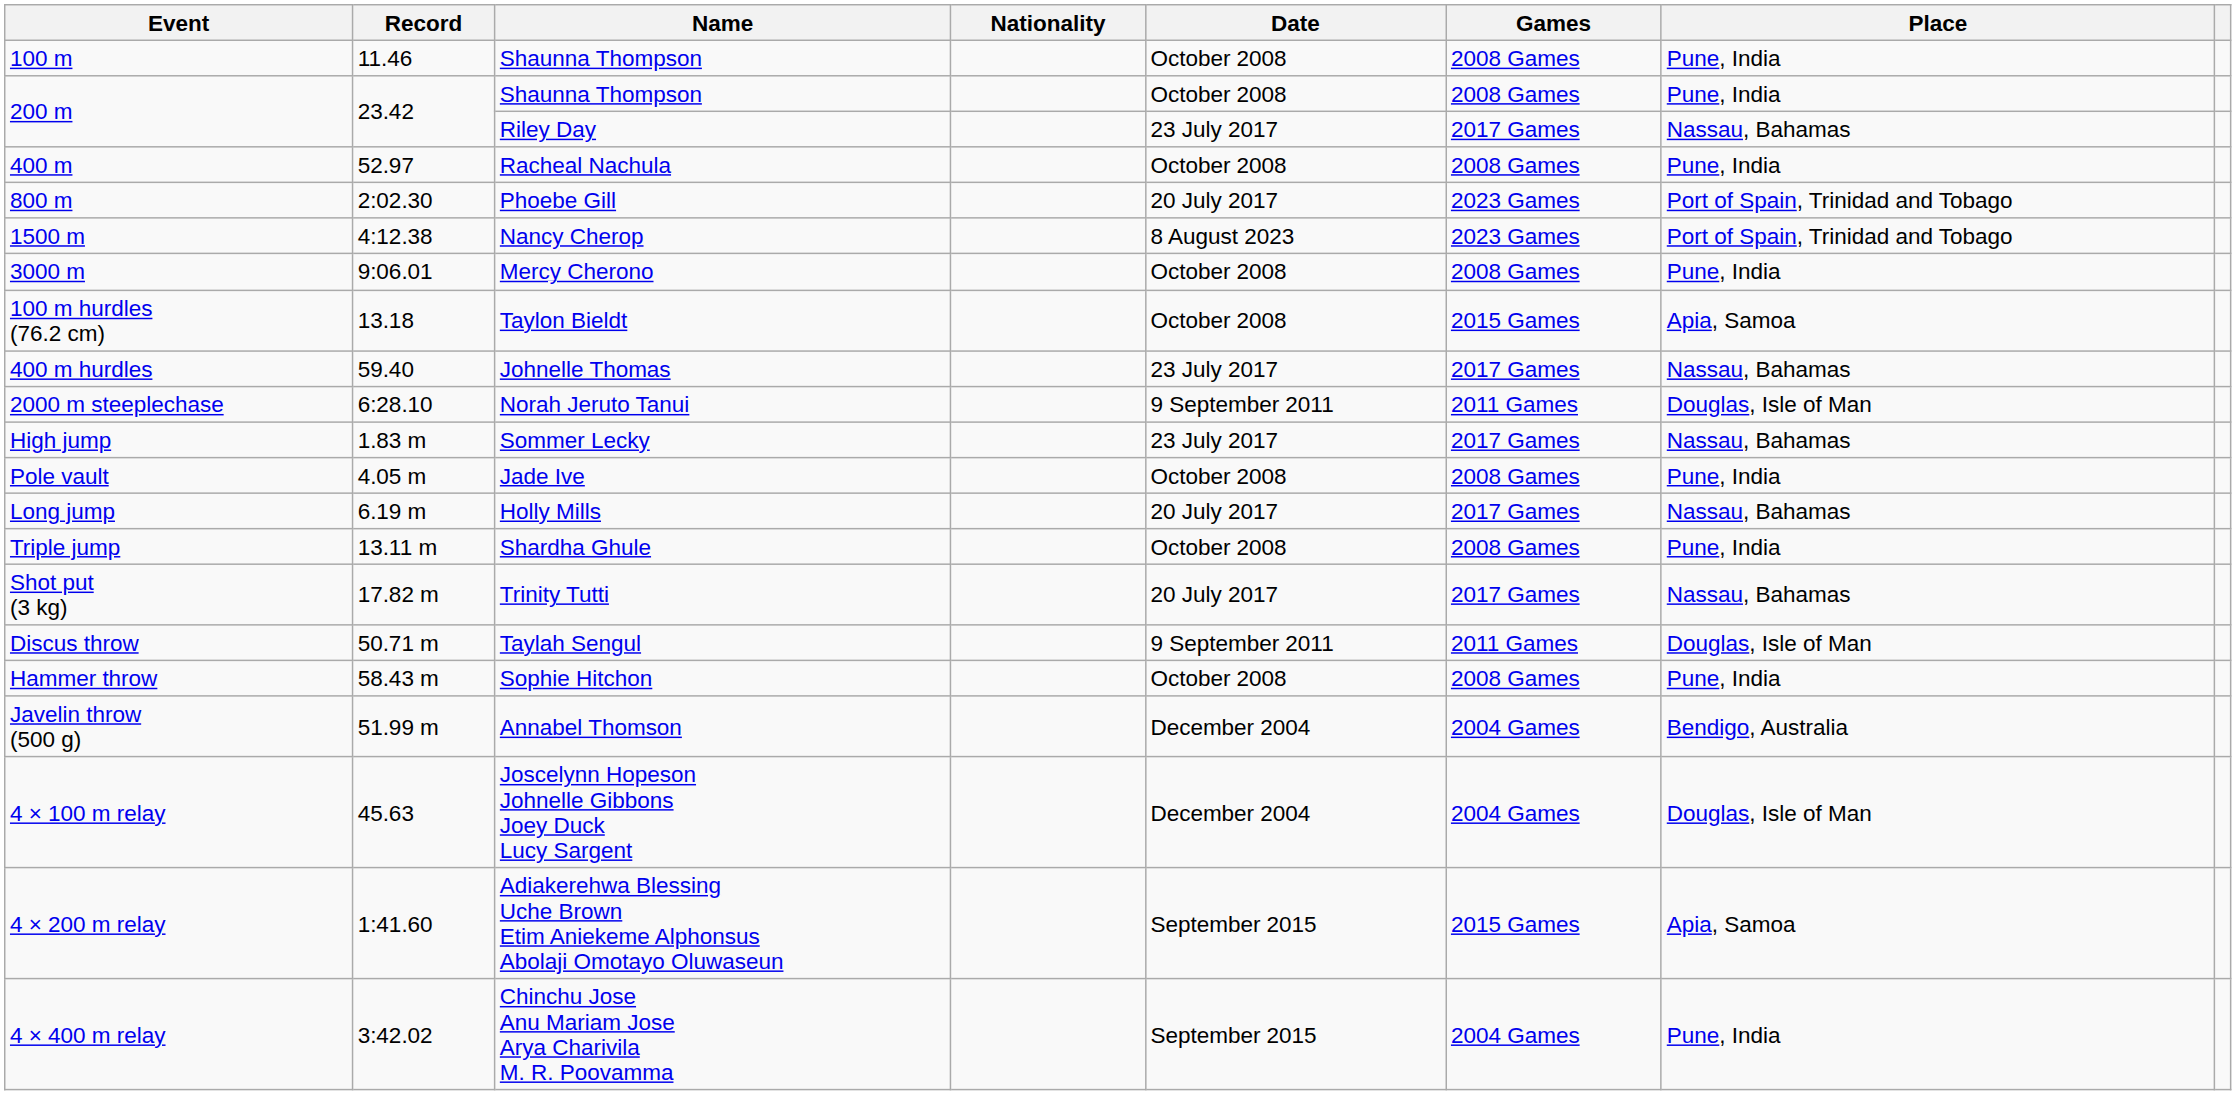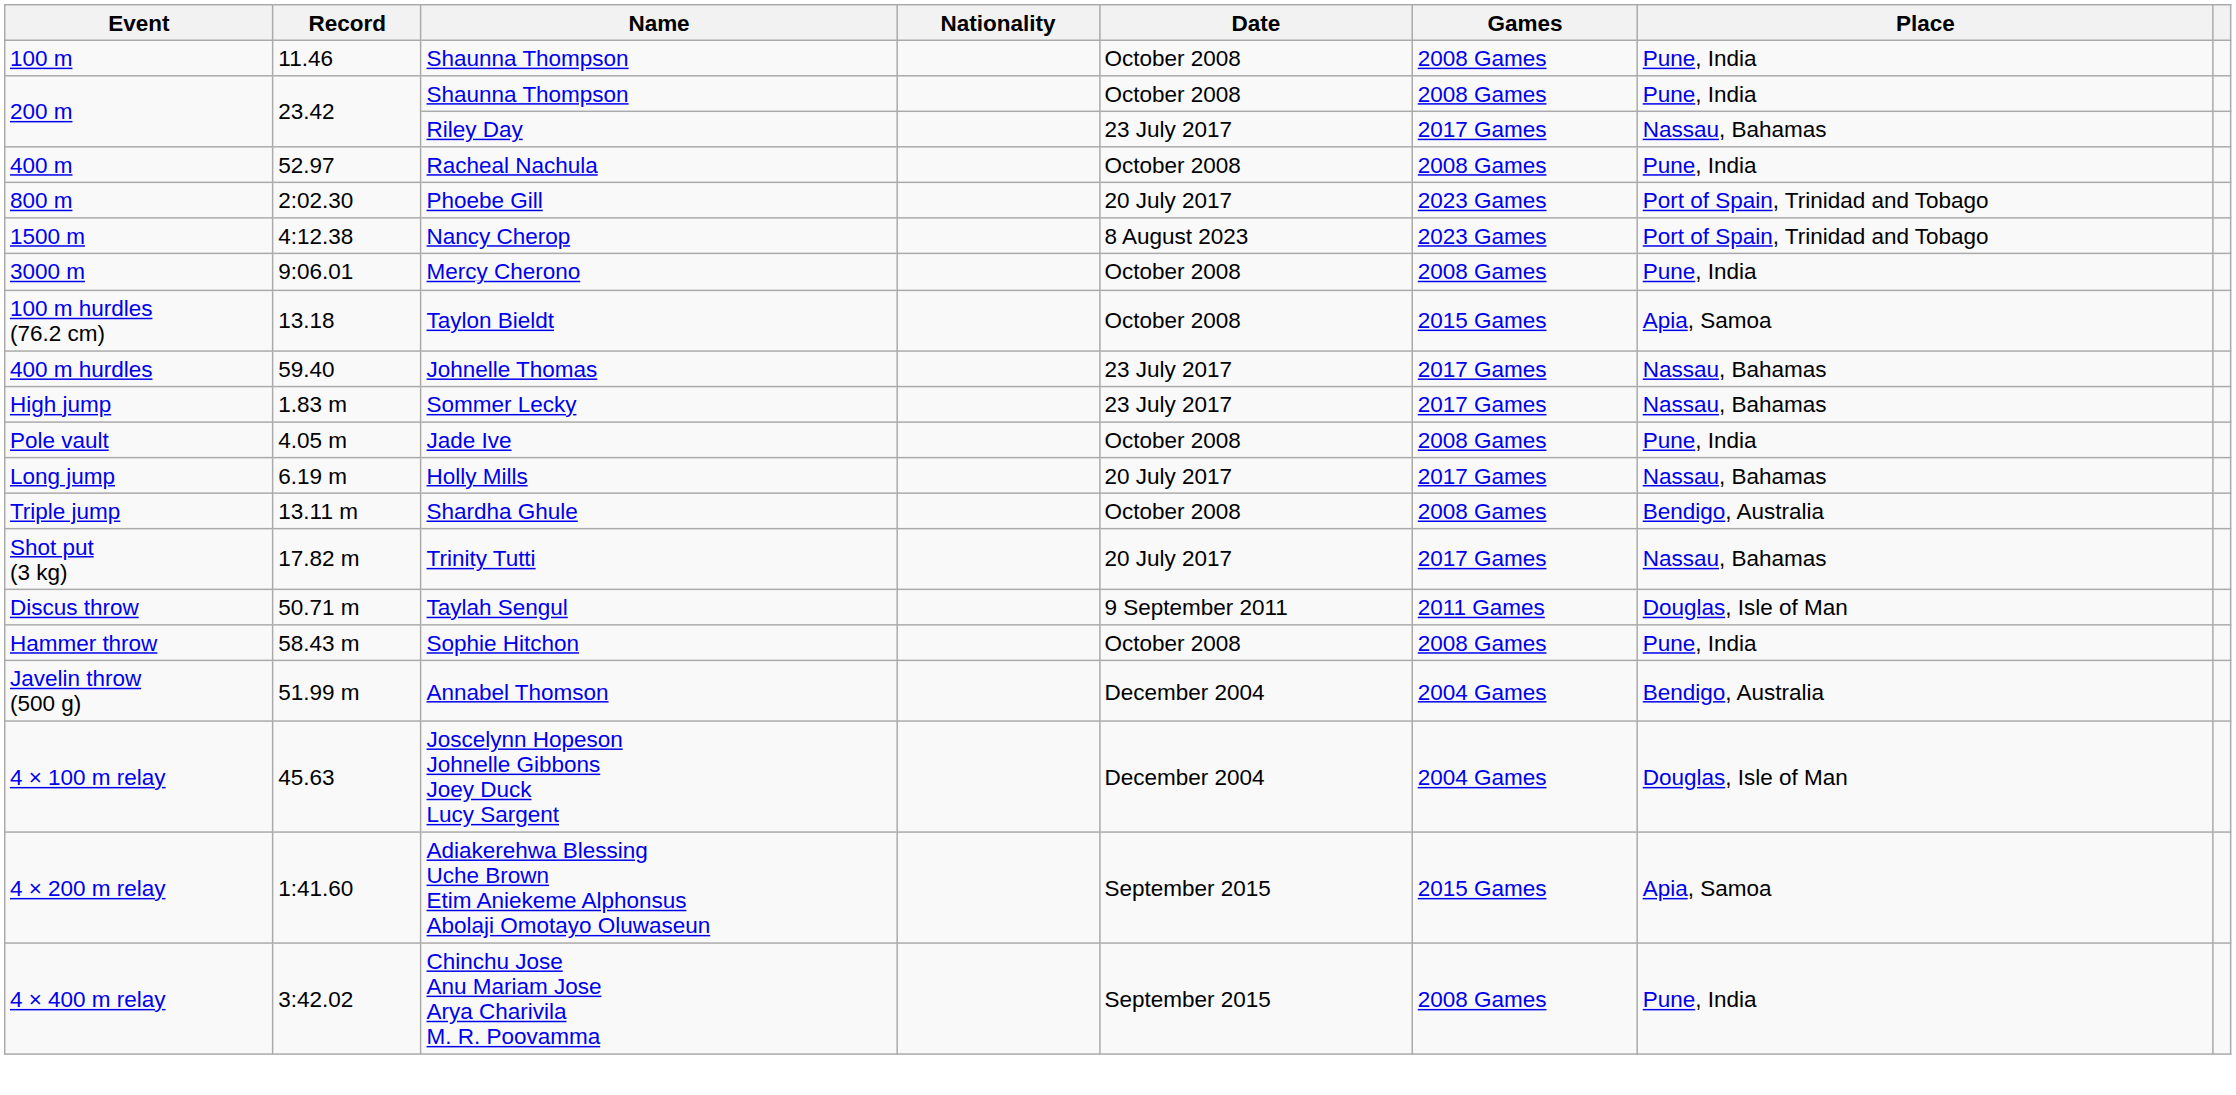 <table class="wikitable" style="font-size:95%; width: 95%;">
 <tr>
 <th>Event</th>
 <th>Record</th>
 <th>Name</th>
 <th>Nationality</th>
 <th>Date</th>
 <th>Games</th>
 <th>Place</th>
 <th></th>
 </tr>
 <tr>
 <td><a href='#'>100 m</a></td>
 <td>11.46</td>
 <td><a href='#'>Shaunna Thompson</a></td>
 <td></td>
 <td>October 2008</td>
 <td><a href='#'>2008 Games</a></td>
 <td><a href='#'>Pune</a>, India</td>
 <td></td>
 </tr>
 <tr>
 <td rowspan=2><a href='#'>200 m</a></td>
 <td rowspan=2>23.42</td>
 <td><a href='#'>Shaunna Thompson</a></td>
 <td></td>
 <td>October 2008</td>
 <td><a href='#'>2008 Games</a></td>
 <td><a href='#'>Pune</a>, India</td>
 <td></td>
 </tr>
 <tr>
 <td><a href='#'>Riley Day</a></td>
 <td></td>
 <td>23 July 2017</td>
 <td><a href='#'>2017 Games</a></td>
 <td><a href='#'>Nassau</a>, Bahamas</td>
 <td></td>
 </tr>
 <tr>
 <td><a href='#'>400 m</a></td>
 <td>52.97</td>
 <td><a href='#'>Racheal Nachula</a></td>
 <td></td>
 <td>October 2008</td>
 <td><a href='#'>2008 Games</a></td>
 <td><a href='#'>Pune</a>, India</td>
 <td></td>
 </tr>
 <tr>
 <td><a href='#'>800 m</a></td>
 <td>2:02.30</td>
 <td><a href='#'>Phoebe Gill</a></td>
 <td></td>
 <td>20 July 2017</td>
 <td><a href='#'>2023 Games</a></td>
 <td><a href='#'>Port of Spain</a>, Trinidad and Tobago</td>
 <td></td>
 </tr>
 <tr>
 <td><a href='#'>1500 m</a></td>
 <td>4:12.38</td>
 <td><a href='#'>Nancy Cherop</a></td>
 <td></td>
 <td>8 August 2023</td>
 <td><a href='#'>2023 Games</a></td>
 <td><a href='#'>Port of Spain</a>, Trinidad and Tobago</td>
 <td></td>
 </tr>
 <tr>
 <td><a href='#'>3000 m</a></td>
 <td>9:06.01</td>
 <td><a href='#'>Mercy Cherono</a></td>
 <td></td>
 <td>October 2008</td>
 <td><a href='#'>2008 Games</a></td>
 <td><a href='#'>Pune</a>, India</td>
 <td></td>
 </tr>
 <tr>
 <td><a href='#'>100 m hurdles</a><br>(76.2 cm)</td>
 <td>13.18 </td>
 <td><a href='#'>Taylon Bieldt</a></td>
 <td></td>
 <td>October 2008</td>
 <td><a href='#'>2015 Games</a></td>
 <td><a href='#'>Apia</a>, Samoa</td>
 <td></td>
 </tr>
 <tr>
 <td><a href='#'>400 m hurdles</a></td>
 <td>59.40</td>
 <td><a href='#'>Johnelle Thomas</a></td>
 <td></td>
 <td>23 July 2017</td>
 <td><a href='#'>2017 Games</a></td>
 <td><a href='#'>Nassau</a>, Bahamas</td>
 <td></td>
 </tr>
 <tr>
-<td><a href='#'>2000 m steeplechase</a></td>
-<td>6:28.10</td>
-<td><a href='#'>Norah Jeruto Tanui</a></td>
-<td></td>
-<td>9 September 2011</td>
-<td><a href='#'>2011 Games</a></td>
-<td><a href='#'>Douglas</a>, Isle of Man</td>
-<td></td>
-</tr>
-<tr>
 <td><a href='#'>High jump</a></td>
 <td>1.83 m</td>
 <td><a href='#'>Sommer Lecky</a></td>
 <td></td>
 <td>23 July 2017</td>
 <td><a href='#'>2017 Games</a></td>
 <td><a href='#'>Nassau</a>, Bahamas</td>
 <td></td>
 </tr>
 <tr>
 <td><a href='#'>Pole vault</a></td>
 <td>4.05 m</td>
 <td><a href='#'>Jade Ive</a></td>
 <td></td>
 <td>October 2008</td>
 <td><a href='#'>2008 Games</a></td>
 <td><a href='#'>Pune</a>, India</td>
 <td></td>
 </tr>
 <tr>
 <td><a href='#'>Long jump</a></td>
 <td>6.19 m</td>
 <td><a href='#'>Holly Mills</a></td>
 <td></td>
 <td>20 July 2017</td>
 <td><a href='#'>2017 Games</a></td>
 <td><a href='#'>Nassau</a>, Bahamas</td>
 <td></td>
 </tr>
 <tr>
 <td><a href='#'>Triple jump</a></td>
 <td>13.11 m</td>
 <td><a href='#'>Shardha Ghule</a></td>
 <td></td>
 <td>October 2008</td>
 <td><a href='#'>2008 Games</a></td>
-<td><a href='#'>Pune</a>, India</td>
+<td><a href='#'>Bendigo</a>, Australia</td>
 <td></td>
 </tr>
 <tr>
 <td><a href='#'>Shot put</a><br>(3 kg)</td>
 <td>17.82 m</td>
 <td><a href='#'>Trinity Tutti</a></td>
 <td></td>
 <td>20 July 2017</td>
 <td><a href='#'>2017 Games</a></td>
 <td><a href='#'>Nassau</a>, Bahamas</td>
 <td></td>
 </tr>
 <tr>
 <td><a href='#'>Discus throw</a></td>
 <td>50.71 m</td>
 <td><a href='#'>Taylah Sengul</a></td>
 <td></td>
 <td>9 September 2011</td>
 <td><a href='#'>2011 Games</a></td>
 <td><a href='#'>Douglas</a>, Isle of Man</td>
 <td></td>
 </tr>
 <tr>
 <td><a href='#'>Hammer throw</a></td>
 <td>58.43 m</td>
 <td><a href='#'>Sophie Hitchon</a></td>
 <td></td>
 <td>October 2008</td>
 <td><a href='#'>2008 Games</a></td>
 <td><a href='#'>Pune</a>, India</td>
 <td></td>
 </tr>
 <tr>
 <td><a href='#'>Javelin throw</a><br>(500 g)</td>
 <td>51.99 m</td>
 <td><a href='#'>Annabel Thomson</a></td>
 <td></td>
 <td>December 2004</td>
 <td><a href='#'>2004 Games</a></td>
 <td><a href='#'>Bendigo</a>, Australia</td>
 <td></td>
 </tr>
 <tr>
 <td><a href='#'>4 × 100 m relay</a></td>
 <td>45.63</td>
 <td><a href='#'>Joscelynn Hopeson</a><br><a href='#'>Johnelle Gibbons</a><br><a href='#'>Joey Duck</a><br><a href='#'>Lucy Sargent</a></td>
 <td></td>
 <td>December 2004</td>
 <td><a href='#'>2004 Games</a></td>
 <td><a href='#'>Douglas</a>, Isle of Man</td>
 <td></td>
 </tr>
 <tr>
 <td><a href='#'>4 × 200 m relay</a></td>
 <td>1:41.60</td>
 <td><a href='#'>Adiakerehwa Blessing</a><br><a href='#'>Uche Brown</a><br><a href='#'>Etim Aniekeme Alphonsus</a><br><a href='#'>Abolaji Omotayo Oluwaseun</a></td>
 <td></td>
 <td>September 2015</td>
 <td><a href='#'>2015 Games</a></td>
 <td><a href='#'>Apia</a>, Samoa</td>
 <td></td>
 </tr>
 <tr>
 <td><a href='#'>4 × 400 m relay</a></td>
 <td>3:42.02</td>
 <td><a href='#'>Chinchu Jose</a><br><a href='#'>Anu Mariam Jose</a><br><a href='#'>Arya Charivila</a><br><a href='#'>M. R. Poovamma</a></td>
 <td></td>
 <td>September 2015</td>
-<td><a href='#'>2004 Games</a></td>
+<td><a href='#'>2008 Games</a></td>
 <td><a href='#'>Pune</a>, India</td>
 <td></td>
 </tr>
 </table>
